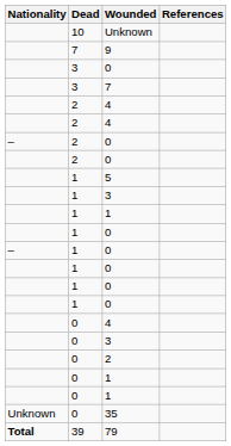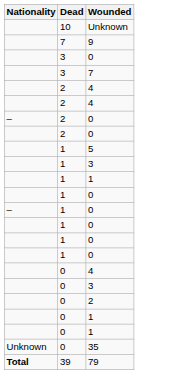 <table class="wikitable centre sortable">
 <tr>
 <th scope="col">Nationality</th>
 <th scope="col">Dead</th>
 <th scope="col">Wounded</th>
-<th scope="col" class="unsortable">References</th>
 </tr>
 <tr>
 <td></td>
 <td>10</td>
 <td>Unknown</td>
-<td></td>
 </tr>
 <tr>
 <td></td>
 <td>7</td>
 <td>9</td>
-<td></td>
 </tr>
 <tr>
 <td></td>
 <td>3</td>
 <td>0</td>
-<td></td>
 </tr>
 <tr>
 <td></td>
 <td>3</td>
 <td>7</td>
-<td></td>
 </tr>
 <tr>
 <td></td>
 <td>2</td>
 <td>4</td>
-<td></td>
 </tr>
 <tr>
 <td></td>
 <td>2</td>
 <td>4</td>
-<td></td>
 </tr>
 <tr>
 <td>–</td>
 <td>2</td>
 <td>0</td>
-<td></td>
 </tr>
 <tr>
 <td></td>
 <td>2</td>
 <td>0</td>
-<td></td>
 </tr>
 <tr>
 <td></td>
 <td>1</td>
 <td>5</td>
-<td></td>
 </tr>
 <tr>
 <td></td>
 <td>1</td>
 <td>3</td>
-<td></td>
 </tr>
 <tr>
 <td></td>
 <td>1</td>
 <td>1</td>
-<td></td>
 </tr>
 <tr>
 <td></td>
 <td>1</td>
 <td>0</td>
-<td></td>
 </tr>
 <tr>
 <td>–</td>
 <td>1</td>
 <td>0</td>
-<td></td>
 </tr>
 <tr>
 <td></td>
 <td>1</td>
 <td>0</td>
-<td></td>
 </tr>
 <tr>
 <td></td>
 <td>1</td>
 <td>0</td>
-<td></td>
 </tr>
 <tr>
 <td></td>
 <td>1</td>
 <td>0</td>
-<td></td>
 </tr>
 <tr>
 <td></td>
 <td>0</td>
 <td>4</td>
-<td></td>
 </tr>
 <tr>
 <td></td>
 <td>0</td>
 <td>3</td>
-<td></td>
 </tr>
 <tr>
 <td></td>
 <td>0</td>
 <td>2</td>
-<td></td>
 </tr>
 <tr>
 <td></td>
 <td>0</td>
 <td>1</td>
-<td></td>
 </tr>
 <tr>
 <td></td>
 <td>0</td>
 <td>1</td>
-<td></td>
 </tr>
 <tr>
 <td scope="row" style="text-align:left;">Unknown</td>
 <td>0</td>
 <td>35</td>
-<td></td>
 </tr>
 <tr class="sortbottom">
 <td scope="row" style="text-align:left;"><strong>Total</strong></td>
 <td>39</td>
 <td>79</td>
-<td></td>
 </tr>
 </table>
